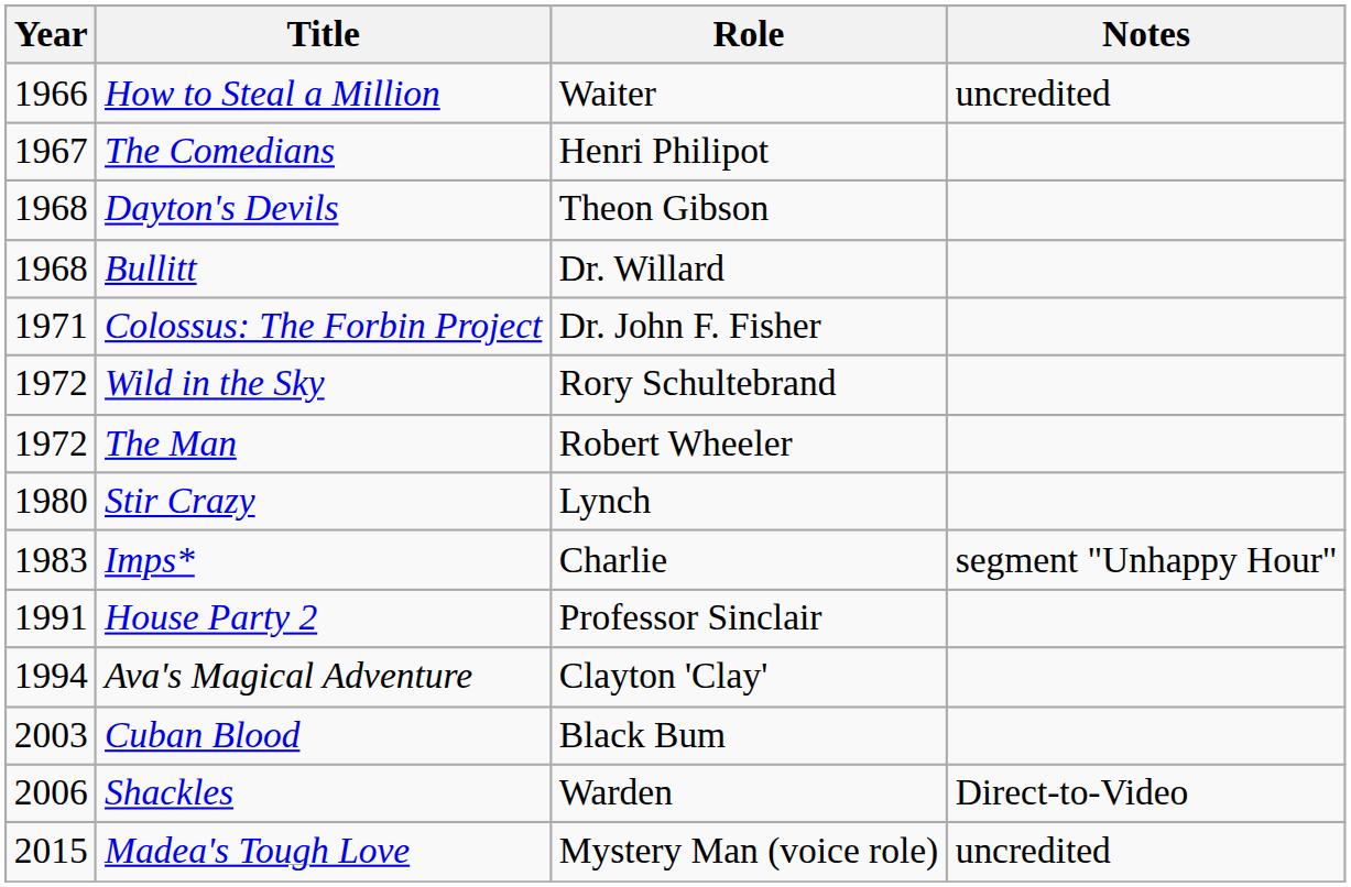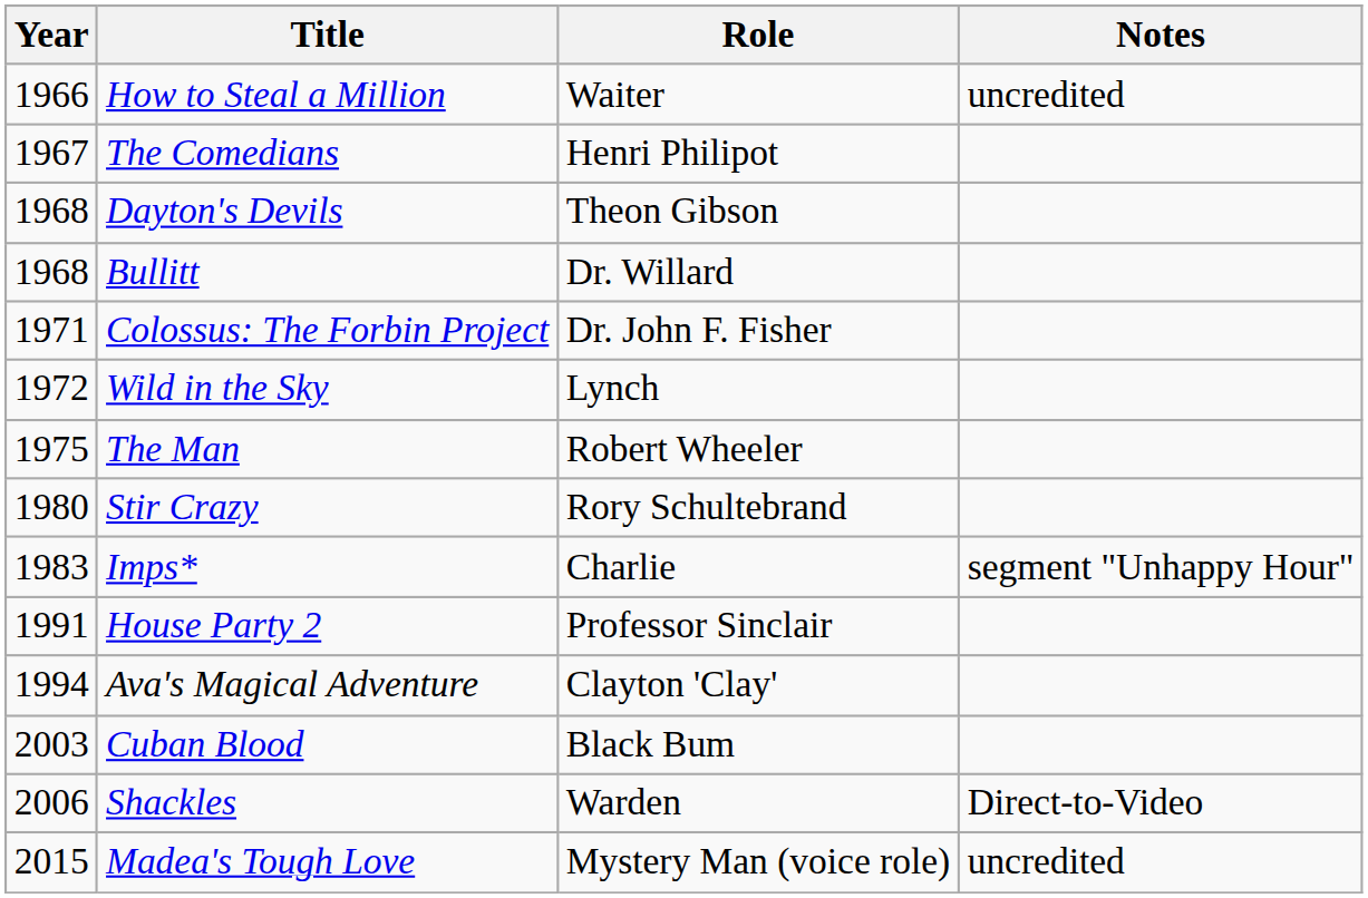 <table class="wikitable">
 <tr>
 <th>Year</th>
 <th>Title</th>
 <th>Role</th>
 <th>Notes</th>
 </tr>
 <tr>
 <td>1966</td>
 <td><em><a href='#'>How to Steal a Million</a></em></td>
 <td>Waiter</td>
 <td>uncredited</td>
 </tr>
 <tr>
 <td>1967</td>
 <td><em><a href='#'>The Comedians</a></em></td>
 <td>Henri Philipot</td>
 <td></td>
 </tr>
 <tr>
 <td>1968</td>
 <td><em><a href='#'>Dayton's Devils</a></em></td>
 <td>Theon Gibson</td>
 <td></td>
 </tr>
 <tr>
 <td>1968</td>
 <td><em><a href='#'>Bullitt</a></em></td>
 <td>Dr. Willard</td>
 <td></td>
 </tr>
 <tr>
 <td>1971</td>
 <td><em><a href='#'>Colossus: The Forbin Project</a></em></td>
 <td>Dr. John F. Fisher</td>
 <td></td>
 </tr>
 <tr>
 <td>1972</td>
 <td><em><a href='#'>Wild in the Sky</a></em></td>
-<td>Rory Schultebrand</td>
+<td>Lynch</td>
 <td></td>
 </tr>
 <tr>
-<td>1972</td>
+<td>1975</td>
 <td><em><a href='#'>The Man</a></em></td>
 <td>Robert Wheeler</td>
 <td></td>
 </tr>
 <tr>
 <td>1980</td>
 <td><em><a href='#'>Stir Crazy</a></em></td>
-<td>Lynch</td>
+<td>Rory Schultebrand</td>
 <td></td>
 </tr>
 <tr>
 <td>1983</td>
 <td><em><a href='#'>Imps*</a></em></td>
 <td>Charlie</td>
 <td>segment "Unhappy Hour"</td>
 </tr>
 <tr>
 <td>1991</td>
 <td><em><a href='#'>House Party 2</a></em></td>
 <td>Professor Sinclair</td>
 <td></td>
 </tr>
 <tr>
 <td>1994</td>
 <td><em>Ava's Magical Adventure</em></td>
 <td>Clayton 'Clay'</td>
 <td></td>
 </tr>
 <tr>
 <td>2003</td>
 <td><em><a href='#'>Cuban Blood</a></em></td>
 <td>Black Bum</td>
 <td></td>
 </tr>
 <tr>
 <td>2006</td>
 <td><em><a href='#'>Shackles</a></em></td>
 <td>Warden</td>
 <td>Direct-to-Video</td>
 </tr>
 <tr>
 <td>2015</td>
 <td><em><a href='#'>Madea's Tough Love</a></em></td>
 <td>Mystery Man (voice role)</td>
 <td>uncredited</td>
 </tr>
 </table>
